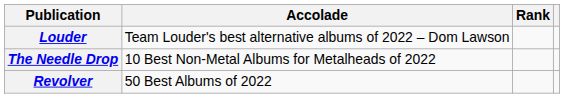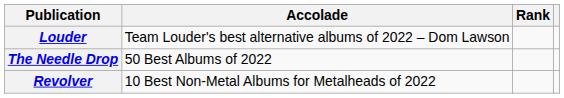 <table class="wikitable sortable plainrowheaders">
 <tr>
 <th scope="col">Publication</th>
 <th scope="col">Accolade</th>
 <th scope="col">Rank</th>
 <th scope="col" class="unsortable"></th>
 </tr>
 <tr>
 <th scope="row"><em><a href='#'>Louder</a></em></th>
 <td>Team Louder's best alternative albums of 2022 – Dom Lawson</td>
 <td></td>
 <td></td>
 </tr>
 <tr>
 <th scope="row"><em><a href='#'>The Needle Drop</a></em></th>
-<td>10 Best Non-Metal Albums for Metalheads of 2022</td>
+<td>50 Best Albums of 2022</td>
 <td></td>
 <td></td>
 </tr>
 <tr>
 <th scope="row"><em><a href='#'>Revolver</a></em></th>
-<td>50 Best Albums of 2022</td>
+<td>10 Best Non-Metal Albums for Metalheads of 2022</td>
 <td></td>
 <td></td>
 </tr>
 </table>
